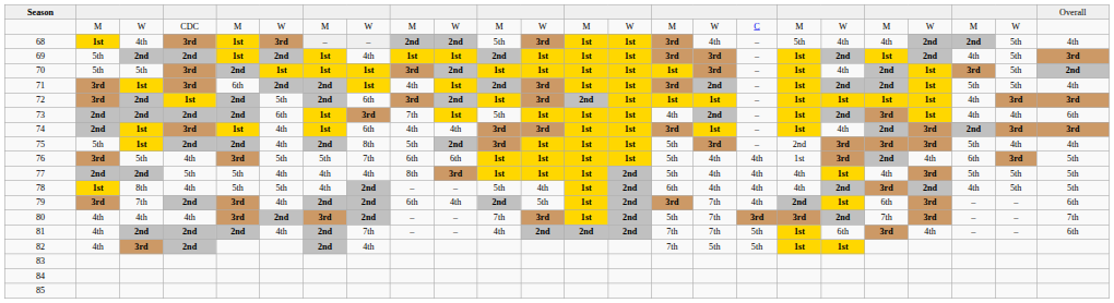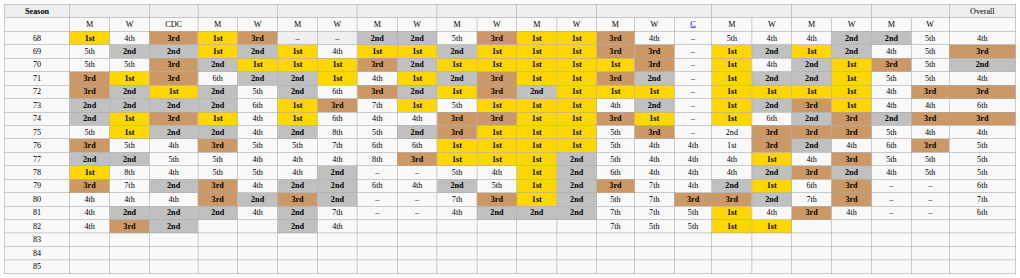 <table class="wikitable" style="text-align: center; font-size:85%; text-align:center; width:85%">
 <tr bgcolor="#efefef">
 <td><strong>Season</strong></td>
 <td colspan="2"></td>
 <td></td>
 <td colspan="2"></td>
 <td colspan="2"></td>
 <td colspan="2"></td>
 <td colspan="2"></td>
 <td colspan="2"></td>
 <td colspan="3"></td>
 <td colspan="2"></td>
 <td colspan="2"></td>
 <td colspan="2"></td>
 <td>Overall</td>
 </tr>
 <tr>
 <td></td>
 <td>M</td>
 <td>W</td>
 <td>CDC</td>
 <td>M</td>
 <td>W</td>
 <td>M</td>
 <td>W</td>
 <td>M</td>
 <td>W</td>
 <td>M</td>
 <td>W</td>
 <td>M</td>
 <td>W</td>
 <td>M</td>
 <td>W</td>
 <td><a href='#'>C</a></td>
 <td>M</td>
 <td>W</td>
 <td>M</td>
 <td>W</td>
 <td>M</td>
 <td>W</td>
 <td></td>
 </tr>
 <tr>
 <td>68</td>
 <td bgcolor="gold"><strong>1st</strong></td>
 <td>4th</td>
 <td bgcolor="CC9966"><strong>3rd</strong></td>
 <td bgcolor="gold"><strong>1st</strong></td>
 <td bgcolor="CC9966"><strong>3rd</strong></td>
 <td bgcolor="#efefef">–</td>
 <td bgcolor="#efefef">–</td>
 <td bgcolor="silver"><strong>2nd</strong></td>
 <td bgcolor="silver"><strong>2nd</strong></td>
 <td>5th</td>
 <td bgcolor="CC9966"><strong>3rd</strong></td>
 <td bgcolor="gold"><strong>1st</strong></td>
 <td bgcolor="gold"><strong>1st</strong></td>
 <td bgcolor="CC9966"><strong>3rd</strong></td>
 <td>4th</td>
 <td>–</td>
 <td>5th</td>
 <td>4th</td>
 <td>4th</td>
 <td bgcolor="silver"><strong>2nd</strong></td>
 <td bgcolor="silver"><strong>2nd</strong></td>
 <td>5th</td>
 <td>4th</td>
 </tr>
 <tr>
 <td>69</td>
 <td>5th</td>
 <td bgcolor="silver"><strong>2nd</strong></td>
 <td bgcolor="silver"><strong>2nd</strong></td>
 <td bgcolor="gold"><strong>1st</strong></td>
 <td bgcolor="silver"><strong>2nd</strong></td>
 <td bgcolor="gold"><strong>1st</strong></td>
 <td>4th</td>
 <td bgcolor="gold"><strong>1st</strong></td>
 <td bgcolor="gold"><strong>1st</strong></td>
 <td bgcolor="silver"><strong>2nd</strong></td>
 <td bgcolor="gold"><strong>1st</strong></td>
 <td bgcolor="gold"><strong>1st</strong></td>
 <td bgcolor="gold"><strong>1st</strong></td>
 <td bgcolor="CC9966"><strong>3rd</strong></td>
 <td bgcolor="CC9966"><strong>3rd</strong></td>
 <td>–</td>
 <td bgcolor="gold"><strong>1st</strong></td>
 <td bgcolor="silver"><strong>2nd</strong></td>
 <td bgcolor="gold"><strong>1st</strong></td>
 <td bgcolor="silver"><strong>2nd</strong></td>
 <td>4th</td>
 <td>5th</td>
 <td bgcolor="CC9966"><strong>3rd</strong></td>
 </tr>
 <tr>
 <td>70</td>
 <td>5th</td>
 <td>5th</td>
 <td bgcolor="CC9966"><strong>3rd</strong></td>
 <td bgcolor="silver"><strong>2nd</strong></td>
 <td bgcolor="gold"><strong>1st</strong></td>
 <td bgcolor="gold"><strong>1st</strong></td>
 <td bgcolor="gold"><strong>1st</strong></td>
 <td bgcolor="CC9966"><strong>3rd</strong></td>
 <td bgcolor="silver"><strong>2nd</strong></td>
 <td bgcolor="gold"><strong>1st</strong></td>
 <td bgcolor="gold"><strong>1st</strong></td>
 <td bgcolor="gold"><strong>1st</strong></td>
 <td bgcolor="gold"><strong>1st</strong></td>
 <td bgcolor="gold"><strong>1st</strong></td>
 <td bgcolor="CC9966"><strong>3rd</strong></td>
 <td>–</td>
 <td bgcolor="gold"><strong>1st</strong></td>
 <td>4th</td>
 <td bgcolor="silver"><strong>2nd</strong></td>
 <td bgcolor="gold"><strong>1st</strong></td>
 <td bgcolor="CC9966"><strong>3rd</strong></td>
 <td>5th</td>
 <td bgcolor="silver"><strong>2nd</strong></td>
 </tr>
 <tr>
 <td>71</td>
 <td bgcolor="CC9966"><strong>3rd</strong></td>
 <td bgcolor="gold"><strong>1st</strong></td>
 <td bgcolor="CC9966"><strong>3rd</strong></td>
 <td>6th</td>
 <td bgcolor="silver"><strong>2nd</strong></td>
 <td bgcolor="silver"><strong>2nd</strong></td>
 <td bgcolor="gold"><strong>1st</strong></td>
 <td>4th</td>
 <td bgcolor="gold"><strong>1st</strong></td>
 <td bgcolor="silver"><strong>2nd</strong></td>
 <td bgcolor="CC9966"><strong>3rd</strong></td>
 <td bgcolor="gold"><strong>1st</strong></td>
 <td bgcolor="gold"><strong>1st</strong></td>
 <td bgcolor="CC9966"><strong>3rd</strong></td>
 <td bgcolor="silver"><strong>2nd</strong></td>
 <td>–</td>
 <td bgcolor="gold"><strong>1st</strong></td>
 <td bgcolor="silver"><strong>2nd</strong></td>
 <td bgcolor="silver"><strong>2nd</strong></td>
 <td bgcolor="gold"><strong>1st</strong></td>
 <td>5th</td>
 <td>5th</td>
 <td>4th</td>
 </tr>
 <tr>
 <td>72</td>
 <td bgcolor="CC9966"><strong>3rd</strong></td>
 <td bgcolor="silver"><strong>2nd</strong></td>
 <td bgcolor="gold"><strong>1st</strong></td>
 <td bgcolor="silver"><strong>2nd</strong></td>
 <td>5th</td>
 <td bgcolor="silver"><strong>2nd</strong></td>
 <td>6th</td>
 <td bgcolor="CC9966"><strong>3rd</strong></td>
 <td bgcolor="silver"><strong>2nd</strong></td>
 <td bgcolor="gold"><strong>1st</strong></td>
 <td bgcolor="CC9966"><strong>3rd</strong></td>
 <td bgcolor="silver"><strong>2nd</strong></td>
 <td bgcolor="gold"><strong>1st</strong></td>
 <td bgcolor="gold"><strong>1st</strong></td>
 <td bgcolor="gold"><strong>1st</strong></td>
 <td>–</td>
 <td bgcolor="gold"><strong>1st</strong></td>
 <td bgcolor="gold"><strong>1st</strong></td>
 <td bgcolor="gold"><strong>1st</strong></td>
 <td bgcolor="gold"><strong>1st</strong></td>
 <td>4th</td>
 <td bgcolor="CC9966"><strong>3rd</strong></td>
 <td bgcolor="CC9966"><strong>3rd</strong></td>
 </tr>
 <tr>
 <td>73</td>
 <td bgcolor="silver"><strong>2nd</strong></td>
 <td bgcolor="silver"><strong>2nd</strong></td>
 <td bgcolor="silver"><strong>2nd</strong></td>
 <td bgcolor="silver"><strong>2nd</strong></td>
 <td>6th</td>
 <td bgcolor="gold"><strong>1st</strong></td>
 <td bgcolor="CC9966"><strong>3rd</strong></td>
 <td>7th</td>
 <td bgcolor="gold"><strong>1st</strong></td>
 <td>5th</td>
 <td bgcolor="gold"><strong>1st</strong></td>
 <td bgcolor="gold"><strong>1st</strong></td>
 <td bgcolor="gold"><strong>1st</strong></td>
 <td>4th</td>
 <td bgcolor="silver"><strong>2nd</strong></td>
 <td>–</td>
 <td bgcolor="gold"><strong>1st</strong></td>
 <td bgcolor="silver"><strong>2nd</strong></td>
 <td bgcolor="CC9966"><strong>3rd</strong></td>
 <td bgcolor="gold"><strong>1st</strong></td>
 <td>4th</td>
 <td>4th</td>
 <td>6th</td>
 </tr>
 <tr>
 <td>74</td>
 <td bgcolor="silver"><strong>2nd</strong></td>
 <td bgcolor="gold"><strong>1st</strong></td>
 <td bgcolor="CC9966"><strong>3rd</strong></td>
 <td bgcolor="gold"><strong>1st</strong></td>
 <td>4th</td>
 <td bgcolor="gold"><strong>1st</strong></td>
 <td>6th</td>
 <td>4th</td>
 <td>4th</td>
 <td bgcolor="CC9966"><strong>3rd</strong></td>
 <td bgcolor="CC9966"><strong>3rd</strong></td>
 <td bgcolor="gold"><strong>1st</strong></td>
 <td bgcolor="gold"><strong>1st</strong></td>
 <td bgcolor="CC9966"><strong>3rd</strong></td>
 <td bgcolor="gold"><strong>1st</strong></td>
 <td>–</td>
 <td bgcolor="gold"><strong>1st</strong></td>
-<td>4th</td>
+<td>6th</td>
 <td bgcolor="silver"><strong>2nd</strong></td>
 <td bgcolor="CC9966"><strong>3rd</strong></td>
 <td bgcolor="silver"><strong>2nd</strong></td>
 <td bgcolor="CC9966"><strong>3rd</strong></td>
 <td bgcolor="CC9966"><strong>3rd</strong></td>
 </tr>
 <tr>
 <td>75</td>
 <td>5th</td>
 <td bgcolor="gold"><strong>1st</strong></td>
 <td bgcolor="silver"><strong>2nd</strong></td>
 <td bgcolor="silver"><strong>2nd</strong></td>
 <td>4th</td>
 <td bgcolor="silver"><strong>2nd</strong></td>
 <td>8th</td>
 <td>5th</td>
 <td bgcolor="silver"><strong>2nd</strong></td>
 <td bgcolor="CC9966"><strong>3rd</strong></td>
 <td bgcolor="gold"><strong>1st</strong></td>
 <td bgcolor="gold"><strong>1st</strong></td>
 <td bgcolor="gold"><strong>1st</strong></td>
 <td>5th</td>
 <td bgcolor="CC9966"><strong>3rd</strong></td>
 <td>–</td>
 <td>2nd</td>
 <td bgcolor="CC9966"><strong>3rd</strong></td>
 <td bgcolor="CC9966"><strong>3rd</strong></td>
 <td bgcolor="CC9966"><strong>3rd</strong></td>
 <td>5th</td>
 <td>4th</td>
 <td>4th</td>
 </tr>
 <tr>
 <td>76</td>
 <td bgcolor="CC9966"><strong>3rd</strong></td>
 <td>5th</td>
 <td>4th</td>
 <td bgcolor="CC9966"><strong>3rd</strong></td>
 <td>5th</td>
 <td>5th</td>
 <td>7th</td>
 <td>6th</td>
 <td>6th</td>
 <td bgcolor="gold"><strong>1st</strong></td>
 <td bgcolor="gold"><strong>1st</strong></td>
 <td bgcolor="gold"><strong> 1st</strong></td>
 <td bgcolor="gold"><strong>1st</strong></td>
 <td>5th</td>
 <td>4th</td>
 <td>4th</td>
 <td>1st</td>
 <td bgcolor="CC9966"><strong>3rd</strong></td>
 <td bgcolor="silver"><strong>2nd</strong></td>
 <td>4th</td>
 <td>6th</td>
 <td bgcolor="CC9966"><strong>3rd</strong></td>
 <td>5th</td>
 </tr>
 <tr>
 <td>77</td>
 <td bgcolor="silver"><strong>2nd</strong></td>
 <td bgcolor="silver"><strong>2nd</strong></td>
 <td>5th</td>
 <td>5th</td>
 <td>4th</td>
 <td>4th</td>
 <td>4th</td>
 <td>8th</td>
 <td bgcolor="CC9966"><strong>3rd</strong></td>
 <td bgcolor="gold"><strong>1st</strong></td>
 <td bgcolor="gold"><strong>1st</strong></td>
 <td bgcolor="gold"><strong>1st</strong></td>
 <td bgcolor="silver"><strong>2nd</strong></td>
 <td>5th</td>
 <td>4th</td>
 <td>4th</td>
 <td>4th</td>
 <td bgcolor="gold"><strong>1st</strong></td>
 <td>4th</td>
 <td bgcolor="CC9966"><strong>3rd</strong></td>
 <td>5th</td>
 <td>5th</td>
 <td>5th</td>
 </tr>
 <tr>
 <td>78</td>
 <td bgcolor="gold"><strong>1st</strong></td>
 <td>8th</td>
 <td>4th</td>
 <td>5th</td>
 <td>5th</td>
 <td>4th</td>
 <td bgcolor="silver"><strong>2nd</strong></td>
 <td>–</td>
 <td>–</td>
 <td>5th</td>
 <td>4th</td>
 <td bgcolor="gold"><strong>1st</strong></td>
 <td bgcolor="silver"><strong>2nd</strong></td>
 <td>6th</td>
 <td>4th</td>
 <td>4th</td>
 <td>4th</td>
 <td bgcolor="silver"><strong>2nd</strong></td>
 <td bgcolor="CC9966"><strong>3rd</strong></td>
 <td bgcolor="silver"><strong>2nd</strong></td>
 <td>4th</td>
 <td>5th</td>
 <td>5th</td>
 </tr>
 <tr>
 <td>79</td>
 <td bgcolor="CC9966"><strong>3rd</strong></td>
 <td>7th</td>
 <td bgcolor="silver"><strong>2nd</strong></td>
 <td bgcolor="CC9966"><strong>3rd</strong></td>
 <td>4th</td>
 <td bgcolor="silver"><strong>2nd</strong></td>
 <td bgcolor="silver"><strong>2nd</strong></td>
 <td>6th</td>
 <td>4th</td>
 <td bgcolor="silver"><strong>2nd</strong></td>
 <td>5th</td>
 <td bgcolor="gold"><strong>1st</strong></td>
 <td bgcolor="silver"><strong>2nd</strong></td>
 <td bgcolor="CC9966"><strong>3rd</strong></td>
 <td>7th</td>
 <td>4th</td>
 <td bgcolor="silver"><strong>2nd</strong></td>
 <td bgcolor="gold"><strong>1st</strong></td>
 <td>6th</td>
 <td bgcolor="CC9966"><strong>3rd</strong></td>
 <td>–</td>
 <td>–</td>
 <td>6th</td>
 </tr>
 <tr>
 <td>80</td>
 <td>4th</td>
 <td>4th</td>
 <td>4th</td>
 <td bgcolor="CC9966"><strong>3rd</strong></td>
 <td bgcolor="silver"><strong>2nd</strong></td>
 <td bgcolor="CC9966"><strong>3rd</strong></td>
 <td bgcolor="silver"><strong>2nd</strong></td>
 <td>–</td>
 <td>–</td>
 <td>7th</td>
 <td bgcolor="CC9966"><strong>3rd</strong></td>
 <td bgcolor="gold"><strong>1st</strong></td>
 <td bgcolor="silver"><strong>2nd</strong></td>
 <td>5th</td>
 <td>7th</td>
 <td bgcolor="CC9966"><strong>3rd</strong></td>
 <td bgcolor="CC9966"><strong>3rd</strong></td>
 <td bgcolor="silver"><strong>2nd</strong></td>
 <td>7th</td>
 <td bgcolor="CC9966"><strong>3rd</strong></td>
 <td>–</td>
 <td>–</td>
 <td>7th</td>
 </tr>
 <tr>
 <td>81</td>
 <td>4th</td>
 <td bgcolor="silver"><strong>2nd</strong></td>
 <td bgcolor="silver"><strong>2nd</strong></td>
 <td bgcolor="silver"><strong>2nd</strong></td>
 <td>4th</td>
 <td bgcolor="silver"><strong> 2nd</strong></td>
 <td>7th</td>
 <td>–</td>
 <td>–</td>
 <td>4th</td>
 <td bgcolor="silver"><strong>2nd</strong></td>
 <td bgcolor="silver"><strong>2nd</strong></td>
 <td bgcolor="silver"><strong>2nd</strong></td>
 <td>7th</td>
 <td>7th</td>
 <td>5th</td>
 <td bgcolor="gold"><strong>1st</strong></td>
-<td>6th</td>
+<td>4th</td>
 <td bgcolor="CC9966"><strong>3rd</strong></td>
 <td>4th</td>
 <td>–</td>
 <td>–</td>
 <td>6th</td>
 </tr>
 <tr>
 <td>82</td>
 <td>4th</td>
 <td bgcolor="CC9966"><strong>3rd</strong></td>
 <td bgcolor="silver"><strong>2nd</strong></td>
 <td></td>
 <td></td>
 <td bgcolor="silver"><strong>2nd</strong></td>
 <td>4th</td>
 <td></td>
 <td></td>
 <td></td>
 <td></td>
 <td></td>
 <td></td>
 <td>7th</td>
 <td>5th</td>
 <td>5th</td>
 <td bgcolor="gold"><strong>1st</strong></td>
 <td bgcolor="gold"><strong>1st</strong></td>
 <td></td>
 <td></td>
 <td></td>
 <td></td>
 <td></td>
 </tr>
 <tr>
 <td>83</td>
 <td></td>
 <td></td>
 <td></td>
 <td></td>
 <td></td>
 <td></td>
 <td></td>
 <td></td>
 <td></td>
 <td></td>
 <td></td>
 <td></td>
 <td></td>
 <td></td>
 <td></td>
 <td></td>
 <td></td>
 <td></td>
 <td></td>
 <td></td>
 <td></td>
 <td></td>
 <td></td>
 </tr>
 <tr>
 <td>84</td>
 <td></td>
 <td></td>
 <td></td>
 <td></td>
 <td></td>
 <td></td>
 <td></td>
 <td></td>
 <td></td>
 <td></td>
 <td></td>
 <td></td>
 <td></td>
 <td></td>
 <td></td>
 <td></td>
 <td></td>
 <td></td>
 <td></td>
 <td></td>
 <td></td>
 <td></td>
 <td></td>
 </tr>
 <tr>
 <td>85</td>
 <td></td>
 <td></td>
 <td></td>
 <td></td>
 <td></td>
 <td></td>
 <td></td>
 <td></td>
 <td></td>
 <td></td>
 <td></td>
 <td></td>
 <td></td>
 <td></td>
 <td></td>
 <td></td>
 <td></td>
 <td></td>
 <td></td>
 <td></td>
 <td></td>
 <td></td>
 <td></td>
 </tr>
 </table>
